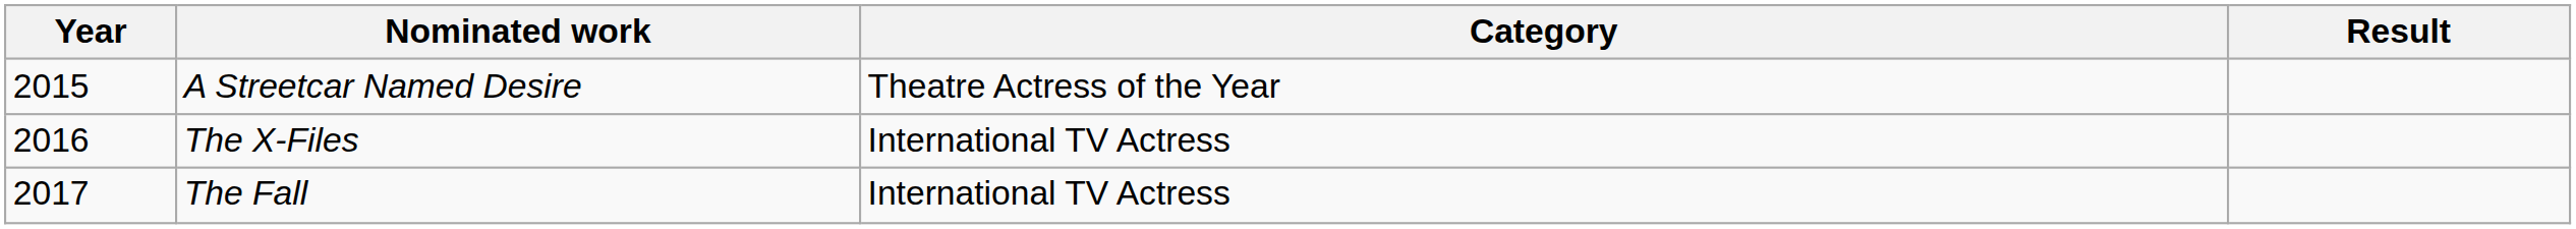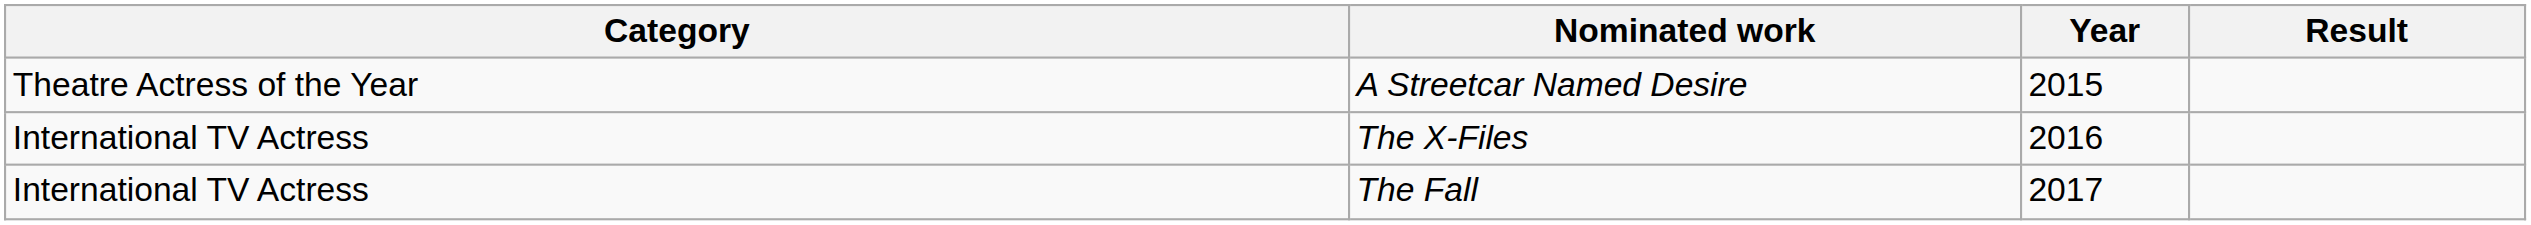 <table style="width:95%;" class="wikitable sortable">
 <tr>
+<th style="width:40%;">Category</th>
+<th style="width:20%;">Nominated work</th>
 <th style="width:5%;">Year</th>
-<th style="width:20%;">Nominated work</th>
-<th style="width:40%;">Category</th>
 <th style="width:10%;">Result</th>
 </tr>
 <tr>
+<td>Theatre Actress of the Year</td>
+<td><em>A Streetcar Named Desire</em></td>
 <td>2015</td>
-<td><em>A Streetcar Named Desire</em></td>
-<td>Theatre Actress of the Year</td>
 <td></td>
 </tr>
 <tr>
+<td>International TV Actress</td>
+<td><em>The X-Files</em></td>
 <td>2016</td>
-<td><em>The X-Files</em></td>
-<td>International TV Actress</td>
 <td></td>
 </tr>
 <tr>
+<td>International TV Actress</td>
+<td><em>The Fall</em></td>
 <td>2017</td>
-<td><em>The Fall</em></td>
-<td>International TV Actress</td>
 <td></td>
 </tr>
 </table>
